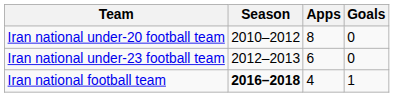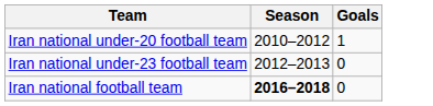 <table class="wikitable">
 <tr>
 <th>Team</th>
 <th>Season</th>
-<th>Apps</th>
 <th>Goals</th>
 </tr>
 <tr>
 <td><a href='#'>Iran national under-20 football team</a></td>
 <td>2010–2012</td>
-<td>8</td>
-<td>0</td>
+<td>1</td>
 </tr>
 <tr>
 <td><a href='#'>Iran national under-23 football team</a></td>
 <td>2012–2013</td>
-<td>6</td>
 <td>0</td>
 </tr>
 <tr>
 <td><a href='#'>Iran national football team</a></td>
 <td><strong>2016–2018</strong></td>
-<td>4</td>
-<td>1</td>
+<td>0</td>
 </tr>
 </table>
